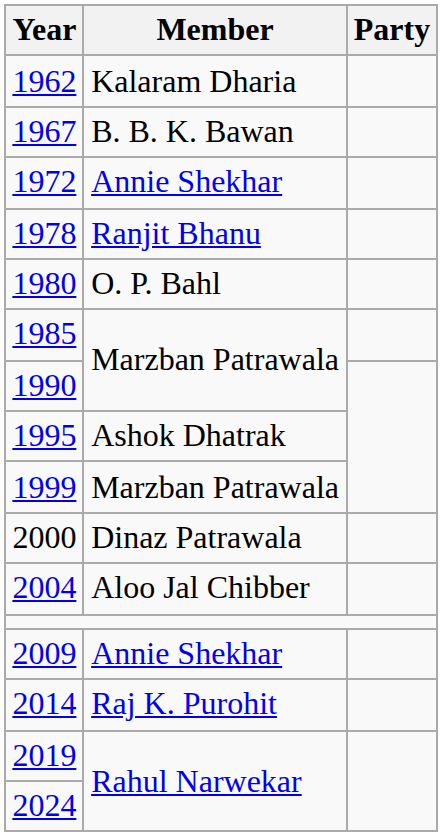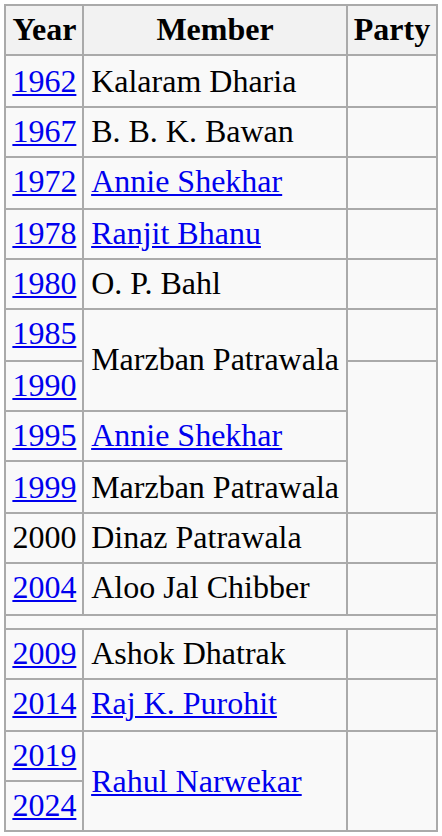 <table class="wikitable">
 <tr>
 <th>Year</th>
 <th>Member</th>
 <th colspan="2">Party</th>
 </tr>
 <tr>
 <td><a href='#'>1962</a></td>
 <td>Kalaram Dharia</td>
 <td></td>
 </tr>
 <tr>
 <td><a href='#'>1967</a></td>
 <td>B. B. K. Bawan</td>
 <td></td>
 </tr>
 <tr>
 <td><a href='#'>1972</a></td>
 <td><a href='#'>Annie Shekhar</a></td>
 <td></td>
 </tr>
 <tr>
 <td><a href='#'>1978</a></td>
 <td><a href='#'>Ranjit Bhanu</a></td>
 <td></td>
 </tr>
 <tr>
 <td><a href='#'>1980</a></td>
 <td>O. P. Bahl</td>
 <td></td>
 </tr>
 <tr>
 <td><a href='#'>1985</a></td>
 <td rowspan="2">Marzban Patrawala</td>
 <td></td>
 </tr>
 <tr>
 <td><a href='#'>1990</a></td>
 </tr>
 <tr>
 <td><a href='#'>1995</a></td>
-<td>Ashok Dhatrak</td>
+<td><a href='#'>Annie Shekhar</a></td>
 </tr>
 <tr>
 <td><a href='#'>1999</a></td>
 <td>Marzban Patrawala</td>
 </tr>
 <tr>
 <td>2000</td>
 <td>Dinaz Patrawala</td>
 <td></td>
 </tr>
 <tr>
 <td><a href='#'>2004</a></td>
 <td>Aloo Jal Chibber</td>
 <td></td>
 </tr>
 <tr>
 <td colspan="4"></td>
 </tr>
 <tr>
 <td><a href='#'>2009</a></td>
-<td><a href='#'>Annie Shekhar</a></td>
+<td>Ashok Dhatrak</td>
 <td></td>
 </tr>
 <tr>
 <td><a href='#'>2014</a></td>
 <td><a href='#'>Raj K. Purohit</a></td>
 <td></td>
 </tr>
 <tr>
 <td><a href='#'>2019</a></td>
 <td Rowspan=2><a href='#'>Rahul Narwekar</a></td>
 </tr>
 <tr>
 <td><a href='#'>2024</a></td>
 </tr>
 </table>
